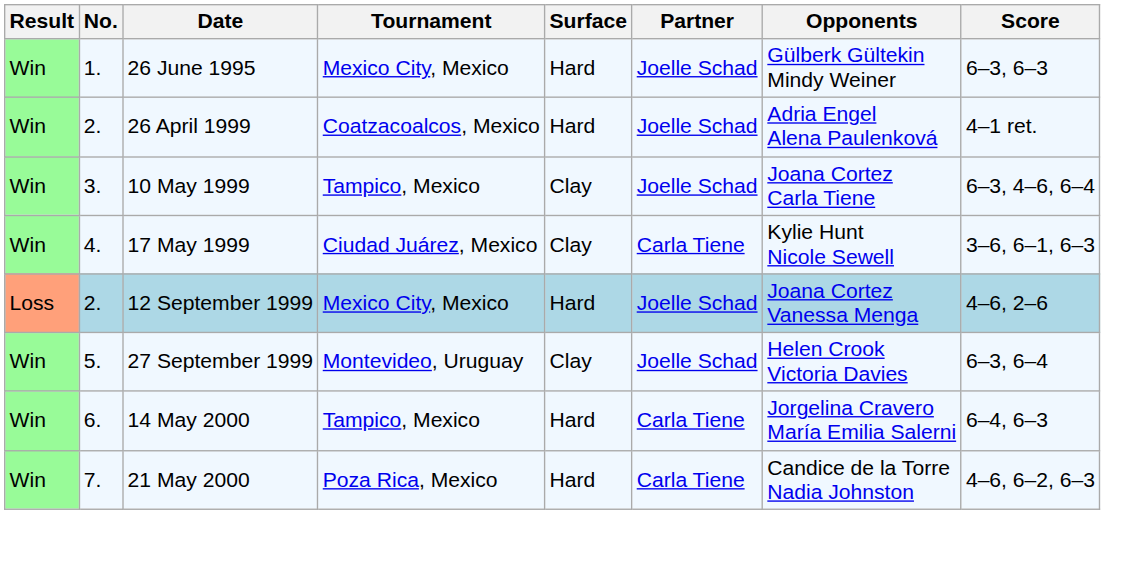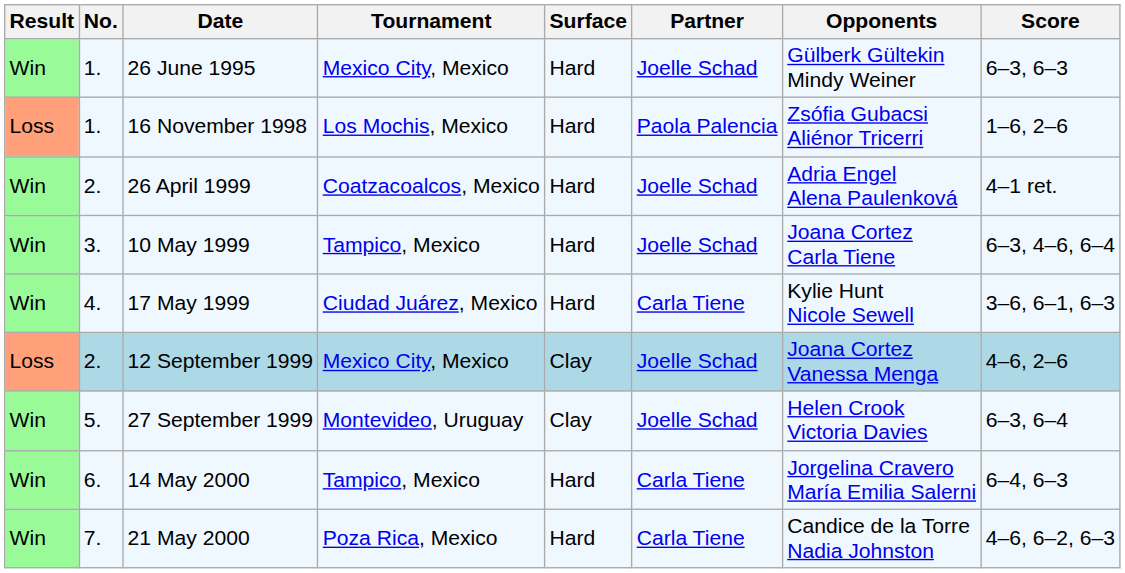 <table class="sortable wikitable" style=font-size:97%>
 <tr>
 <th>Result</th>
 <th>No.</th>
 <th>Date</th>
 <th>Tournament</th>
 <th>Surface</th>
 <th>Partner</th>
 <th>Opponents</th>
 <th>Score</th>
 </tr>
 <tr bgcolor=f0f8ff>
 <td style="background:#98fb98;">Win</td>
 <td>1.</td>
 <td>26 June 1995</td>
 <td><a href='#'>Mexico City</a>, Mexico</td>
 <td>Hard</td>
 <td> <a href='#'>Joelle Schad</a></td>
 <td> <a href='#'>Gülberk Gültekin</a> <br>  Mindy Weiner</td>
 <td>6–3, 6–3</td>
 </tr>
 <tr bgcolor=f0f8ff>
+<td style="background:#ffa07a;">Loss</td>
+<td>1.</td>
+<td>16 November 1998</td>
+<td><a href='#'>Los Mochis</a>, Mexico</td>
+<td>Hard</td>
+<td> <a href='#'>Paola Palencia</a></td>
+<td> <a href='#'>Zsófia Gubacsi</a> <br>  <a href='#'>Aliénor Tricerri</a></td>
+<td>1–6, 2–6</td>
+</tr>
+<tr bgcolor=f0f8ff>
 <td style="background:#98fb98;">Win</td>
 <td>2.</td>
 <td>26 April 1999</td>
 <td><a href='#'>Coatzacoalcos</a>, Mexico</td>
 <td>Hard</td>
 <td> <a href='#'>Joelle Schad</a></td>
 <td> <a href='#'>Adria Engel</a> <br> <a href='#'>Alena Paulenková</a></td>
 <td>4–1 ret.</td>
 </tr>
 <tr bgcolor=f0f8ff>
 <td style="background:#98fb98;">Win</td>
 <td>3.</td>
 <td>10 May 1999</td>
 <td><a href='#'>Tampico</a>, Mexico</td>
-<td>Clay</td>
+<td>Hard</td>
 <td> <a href='#'>Joelle Schad</a></td>
 <td> <a href='#'>Joana Cortez</a> <br> <a href='#'>Carla Tiene</a></td>
 <td>6–3, 4–6, 6–4</td>
 </tr>
 <tr bgcolor=f0f8ff>
 <td style="background:#98fb98;">Win</td>
 <td>4.</td>
 <td>17 May 1999</td>
 <td><a href='#'>Ciudad Juárez</a>, Mexico</td>
-<td>Clay</td>
+<td>Hard</td>
 <td> <a href='#'>Carla Tiene</a></td>
 <td> Kylie Hunt <br> <a href='#'>Nicole Sewell</a></td>
 <td>3–6, 6–1, 6–3</td>
 </tr>
 <tr style="background:lightblue;">
 <td style="background:#ffa07a;">Loss</td>
 <td>2.</td>
 <td>12 September 1999</td>
 <td><a href='#'>Mexico City</a>, Mexico</td>
-<td>Hard</td>
+<td>Clay</td>
 <td> <a href='#'>Joelle Schad</a></td>
 <td> <a href='#'>Joana Cortez</a> <br>  <a href='#'>Vanessa Menga</a></td>
 <td>4–6, 2–6</td>
 </tr>
 <tr style="background:#f0f8ff;">
 <td style="background:#98fb98;">Win</td>
 <td>5.</td>
 <td>27 September 1999</td>
 <td><a href='#'>Montevideo</a>, Uruguay</td>
 <td>Clay</td>
 <td> <a href='#'>Joelle Schad</a></td>
 <td> <a href='#'>Helen Crook</a> <br>  <a href='#'>Victoria Davies</a></td>
 <td>6–3, 6–4</td>
 </tr>
 <tr bgcolor=f0f8ff>
 <td style="background:#98fb98;">Win</td>
 <td>6.</td>
 <td>14 May 2000</td>
 <td><a href='#'>Tampico</a>, Mexico</td>
 <td>Hard</td>
 <td> <a href='#'>Carla Tiene</a></td>
 <td> <a href='#'>Jorgelina Cravero</a> <br>  <a href='#'>María Emilia Salerni</a></td>
 <td>6–4, 6–3</td>
 </tr>
 <tr bgcolor=f0f8ff>
 <td style="background:#98fb98;">Win</td>
 <td>7.</td>
 <td>21 May 2000</td>
 <td><a href='#'>Poza Rica</a>, Mexico</td>
 <td>Hard</td>
 <td> <a href='#'>Carla Tiene</a></td>
 <td> Candice de la Torre <br>  <a href='#'>Nadia Johnston</a></td>
 <td>4–6, 6–2, 6–3</td>
 </tr>
 </table>
